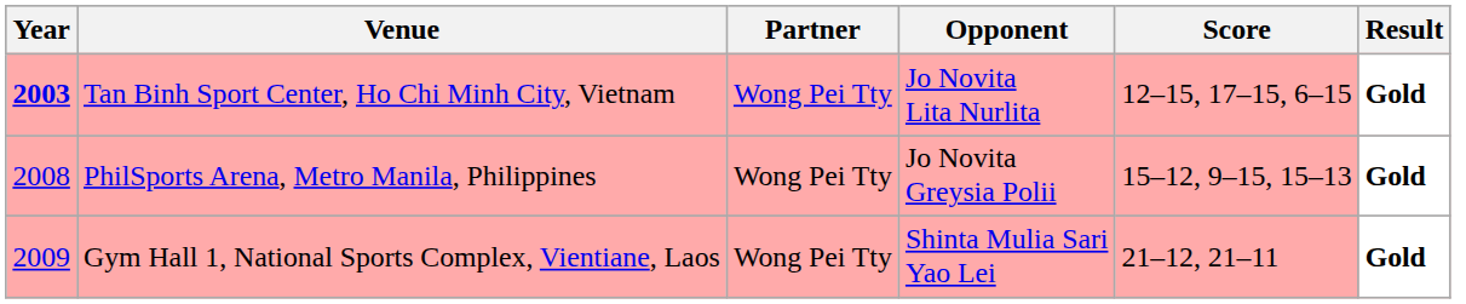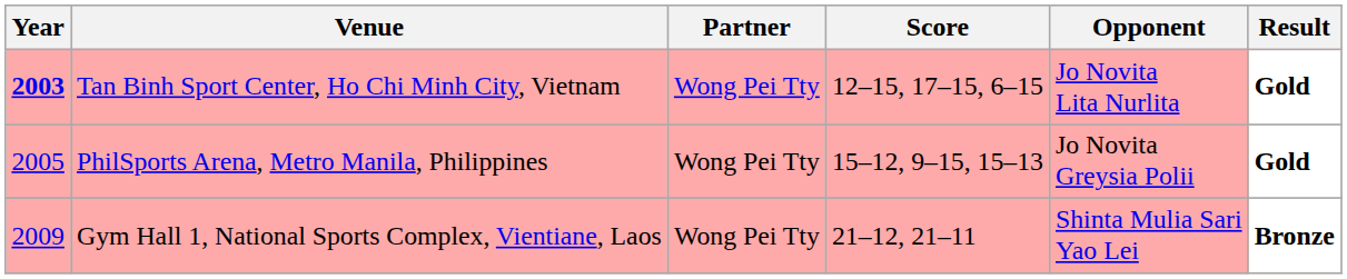 <table class="sortable wikitable" style="font-size: 90%;">
 <tr>
 <th>Year</th>
 <th>Venue</th>
 <th>Partner</th>
+<th>Score</th>
 <th>Opponent</th>
-<th>Score</th>
 <th>Result</th>
 </tr>
 <tr style="background:#FFAAAA">
 <td align="center"><strong><a href='#'>2003</a></strong></td>
 <td align="left"><a href='#'>Tan Binh Sport Center</a>, <a href='#'>Ho Chi Minh City</a>, Vietnam</td>
 <td align="left"> <a href='#'>Wong Pei Tty</a></td>
+<td align="left">12–15, 17–15, 6–15</td>
 <td align="left"> <a href='#'>Jo Novita</a><br> <a href='#'>Lita Nurlita</a></td>
-<td align="left">12–15, 17–15, 6–15</td>
 <td style="text-align:left; background:white"> <strong>Gold</strong></td>
 </tr>
 <tr style="background:#FFAAAA">
-<td align="center"><a href='#'>2008</a></td>
+<td align="center"><a href='#'>2005</a></td>
 <td align="left"><a href='#'>PhilSports Arena</a>, <a href='#'>Metro Manila</a>, Philippines</td>
 <td align="left"> Wong Pei Tty</td>
+<td align="left">15–12, 9–15, 15–13</td>
 <td align="left"> Jo Novita<br> <a href='#'>Greysia Polii</a></td>
-<td align="left">15–12, 9–15, 15–13</td>
 <td style="text-align:left; background:white"> <strong>Gold</strong></td>
 </tr>
 <tr style="background:#FFAAAA">
 <td align="center"><a href='#'>2009</a></td>
 <td align="left">Gym Hall 1, National Sports Complex, <a href='#'>Vientiane</a>, Laos</td>
 <td align="left"> Wong Pei Tty</td>
+<td align="left">21–12, 21–11</td>
 <td align="left"> <a href='#'>Shinta Mulia Sari</a><br> <a href='#'>Yao Lei</a></td>
-<td align="left">21–12, 21–11</td>
-<td style="text-align:left; background:white"> <strong>Gold</strong></td>
+<td style="text-align:left; background:white"> <strong>Bronze</strong></td>
 </tr>
 </table>
